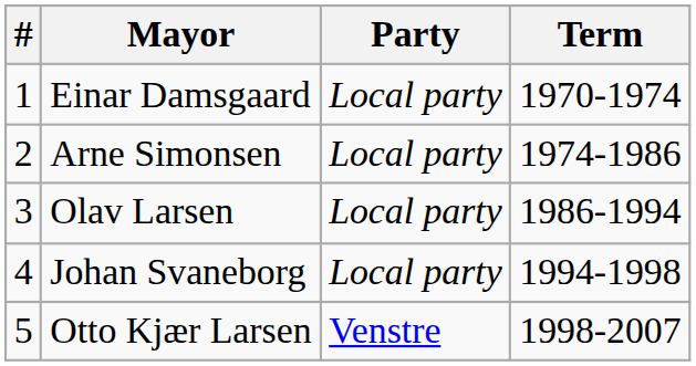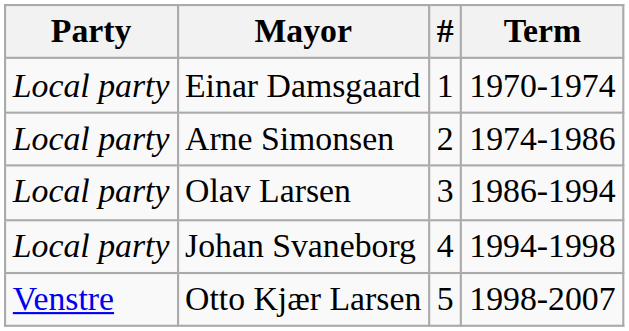 <table class="wikitable">
 <tr>
+<th>Party</th>
+<th>Mayor</th>
 <th>#</th>
-<th>Mayor</th>
-<th>Party</th>
 <th>Term</th>
 </tr>
 <tr>
+<td> <em>Local party</em></td>
+<td>Einar Damsgaard</td>
 <td>1</td>
-<td>Einar Damsgaard</td>
-<td> <em>Local party</em></td>
 <td>1970-1974</td>
 </tr>
 <tr>
+<td> <em>Local party</em></td>
+<td>Arne Simonsen</td>
 <td>2</td>
-<td>Arne Simonsen</td>
-<td> <em>Local party</em></td>
 <td>1974-1986</td>
 </tr>
 <tr>
+<td> <em>Local party</em></td>
+<td>Olav Larsen</td>
 <td>3</td>
-<td>Olav Larsen</td>
-<td> <em>Local party</em></td>
 <td>1986-1994</td>
 </tr>
 <tr>
+<td> <em>Local party</em></td>
+<td>Johan Svaneborg</td>
 <td>4</td>
-<td>Johan Svaneborg</td>
-<td> <em>Local party</em></td>
 <td>1994-1998</td>
 </tr>
 <tr>
+<td> <a href='#'>Venstre</a></td>
+<td>Otto Kjær Larsen</td>
 <td>5</td>
-<td>Otto Kjær Larsen</td>
-<td> <a href='#'>Venstre</a></td>
 <td>1998-2007</td>
 </tr>
 </table>
